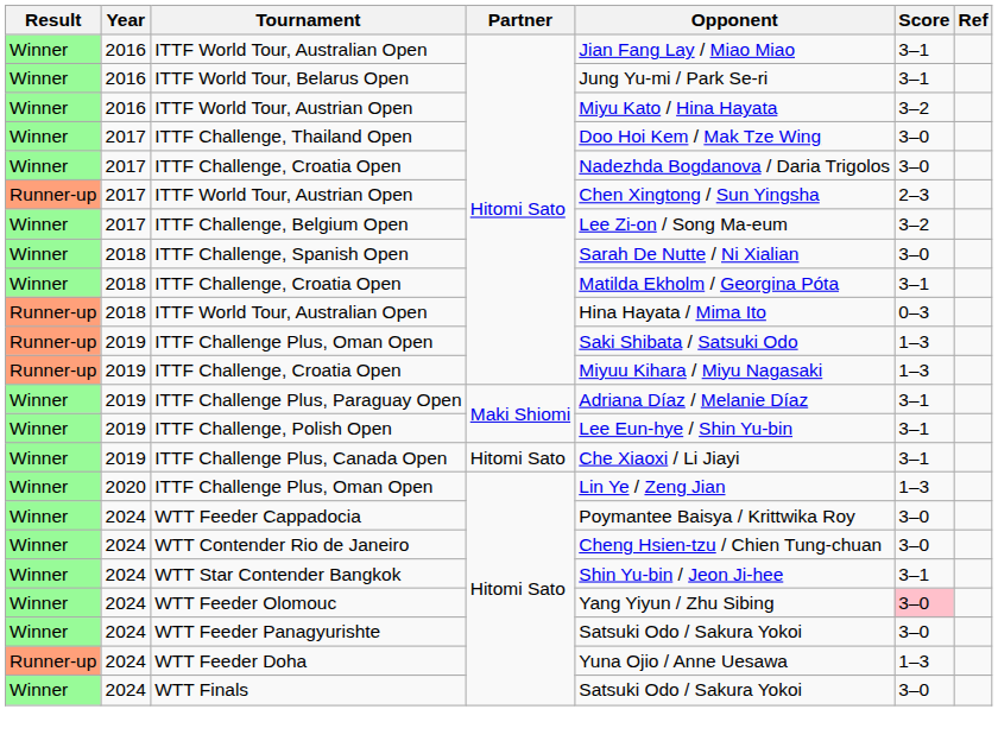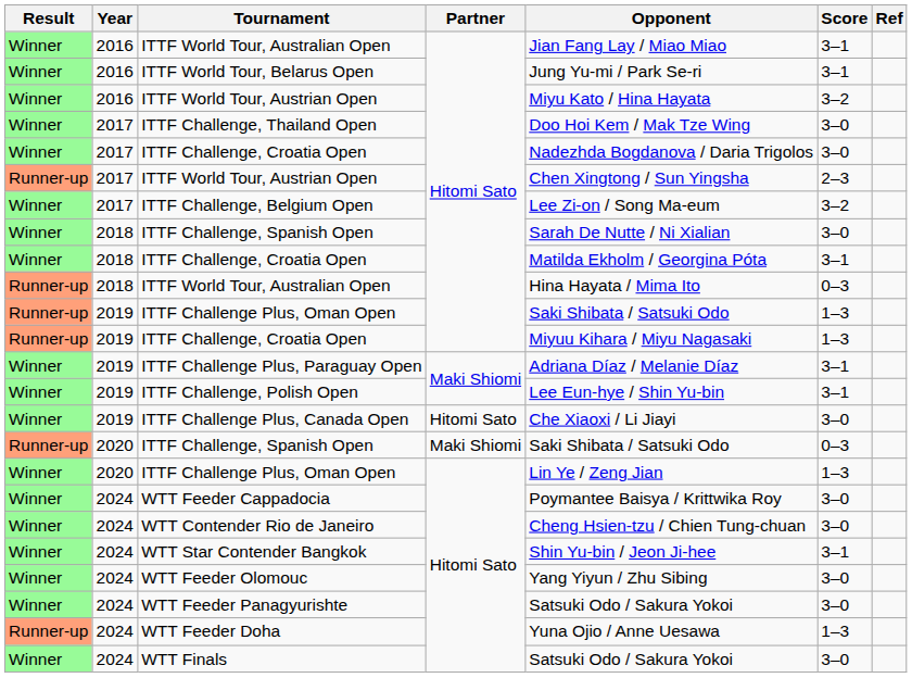 <table class="sortable wikitable" style="font-size: 95%;">
 <tr>
 <th>Result</th>
 <th class="unsortable">Year</th>
 <th>Tournament</th>
 <th>Partner</th>
 <th>Opponent</th>
 <th>Score</th>
 <th class="unsortable">Ref</th>
 </tr>
 <tr>
 <td style="background: #98fb98;">Winner</td>
 <td>2016</td>
 <td>ITTF World Tour, Australian Open</td>
 <td rowspan=12><a href='#'>Hitomi Sato</a></td>
 <td> <a href='#'>Jian Fang Lay</a> / <a href='#'>Miao Miao</a></td>
 <td>3–1</td>
 <td></td>
 </tr>
 <tr>
 <td style="background: #98fb98;">Winner</td>
 <td>2016</td>
 <td>ITTF World Tour, Belarus Open</td>
 <td> Jung Yu-mi / Park Se-ri</td>
 <td>3–1</td>
 <td></td>
 </tr>
 <tr>
 <td style="background: #98fb98;">Winner</td>
 <td>2016</td>
 <td>ITTF World Tour, Austrian Open</td>
 <td> <a href='#'>Miyu Kato</a> / <a href='#'>Hina Hayata</a></td>
 <td>3–2</td>
 <td></td>
 </tr>
 <tr>
 <td style="background: #98fb98;">Winner</td>
 <td>2017</td>
 <td>ITTF Challenge, Thailand Open</td>
 <td> <a href='#'>Doo Hoi Kem</a> / <a href='#'>Mak Tze Wing</a></td>
 <td>3–0</td>
 <td></td>
 </tr>
 <tr>
 <td style="background: #98fb98;">Winner</td>
 <td>2017</td>
 <td>ITTF Challenge, Croatia Open</td>
 <td> <a href='#'>Nadezhda Bogdanova</a> / Daria Trigolos</td>
 <td>3–0</td>
 <td></td>
 </tr>
 <tr>
 <td style="background: #ffa07a;">Runner-up</td>
 <td>2017</td>
 <td>ITTF World Tour, Austrian Open</td>
 <td> <a href='#'>Chen Xingtong</a> / <a href='#'>Sun Yingsha</a></td>
 <td>2–3</td>
 <td></td>
 </tr>
 <tr>
 <td style="background: #98fb98;">Winner</td>
 <td>2017</td>
 <td>ITTF Challenge, Belgium Open</td>
 <td> <a href='#'>Lee Zi-on</a> / Song Ma-eum</td>
 <td>3–2</td>
 <td></td>
 </tr>
 <tr>
 <td style="background: #98fb98;">Winner</td>
 <td>2018</td>
 <td>ITTF Challenge, Spanish Open</td>
 <td> <a href='#'>Sarah De Nutte</a> / <a href='#'>Ni Xialian</a></td>
 <td>3–0</td>
 <td></td>
 </tr>
 <tr>
 <td style="background: #98fb98;">Winner</td>
 <td>2018</td>
 <td>ITTF Challenge, Croatia Open</td>
 <td> <a href='#'>Matilda Ekholm</a> /  <a href='#'>Georgina Póta</a></td>
 <td>3–1</td>
 <td></td>
 </tr>
 <tr>
 <td style="background: #ffa07a;">Runner-up</td>
 <td>2018</td>
 <td>ITTF World Tour, Australian Open</td>
 <td> Hina Hayata / <a href='#'>Mima Ito</a></td>
 <td>0–3</td>
 <td></td>
 </tr>
 <tr>
 <td style="background: #ffa07a;">Runner-up</td>
 <td>2019</td>
 <td>ITTF Challenge Plus, Oman Open</td>
 <td> <a href='#'>Saki Shibata</a> / <a href='#'>Satsuki Odo</a></td>
 <td>1–3</td>
 <td></td>
 </tr>
 <tr>
 <td style="background: #ffa07a;">Runner-up</td>
 <td>2019</td>
 <td>ITTF Challenge, Croatia Open</td>
 <td> <a href='#'>Miyuu Kihara</a> / <a href='#'>Miyu Nagasaki</a></td>
 <td>1–3</td>
 <td></td>
 </tr>
 <tr>
 <td style="background: #98fb98;">Winner</td>
 <td>2019</td>
 <td>ITTF Challenge Plus, Paraguay Open</td>
 <td rowspan=2><a href='#'>Maki Shiomi</a></td>
 <td> <a href='#'>Adriana Díaz</a> / <a href='#'>Melanie Díaz</a></td>
 <td>3–1</td>
 <td></td>
 </tr>
 <tr>
 <td style="background: #98fb98;">Winner</td>
 <td>2019</td>
 <td>ITTF Challenge, Polish Open</td>
 <td> <a href='#'>Lee Eun-hye</a> / <a href='#'>Shin Yu-bin</a></td>
 <td>3–1</td>
 <td></td>
 </tr>
 <tr>
 <td style="background: #98fb98;">Winner</td>
 <td>2019</td>
 <td>ITTF Challenge Plus, Canada Open</td>
 <td>Hitomi Sato</td>
 <td> <a href='#'>Che Xiaoxi</a> / Li Jiayi</td>
-<td>3–1</td>
+<td>3–0</td>
+<td></td>
+</tr>
+<tr>
+<td style="background: #ffa07a;">Runner-up</td>
+<td>2020</td>
+<td>ITTF Challenge, Spanish Open</td>
+<td>Maki Shiomi</td>
+<td> Saki Shibata / Satsuki Odo</td>
+<td>0–3</td>
 <td></td>
 </tr>
 <tr>
 <td style="background: #98fb98;">Winner</td>
 <td>2020</td>
 <td>ITTF Challenge Plus, Oman Open</td>
 <td rowspan="8">Hitomi Sato</td>
 <td> <a href='#'>Lin Ye</a> / <a href='#'>Zeng Jian</a></td>
 <td>1–3</td>
 <td></td>
 </tr>
 <tr>
 <td style="background: #98fb98;">Winner</td>
 <td>2024</td>
 <td>WTT Feeder Cappadocia</td>
 <td> Poymantee Baisya / Krittwika Roy</td>
 <td>3–0</td>
 <td></td>
 </tr>
 <tr>
 <td style="background: #98fb98;">Winner</td>
 <td>2024</td>
 <td>WTT Contender Rio de Janeiro</td>
 <td> <a href='#'>Cheng Hsien-tzu</a> / Chien Tung-chuan</td>
 <td>3–0</td>
 <td></td>
 </tr>
 <tr>
 <td style="background: #98fb98;">Winner</td>
 <td>2024</td>
 <td>WTT Star Contender Bangkok</td>
 <td> <a href='#'>Shin Yu-bin</a> / <a href='#'>Jeon Ji-hee</a></td>
 <td>3–1</td>
 <td></td>
 </tr>
 <tr>
 <td style="background: #98fb98;">Winner</td>
 <td>2024</td>
 <td>WTT Feeder Olomouc</td>
 <td> Yang Yiyun / Zhu Sibing</td>
-<td style="background: pink;">3–0</td>
+<td>3–0</td>
 <td></td>
 </tr>
 <tr>
 <td style="background: #98fb98;">Winner</td>
 <td>2024</td>
 <td>WTT Feeder Panagyurishte</td>
 <td> Satsuki Odo / Sakura Yokoi</td>
 <td>3–0</td>
 <td></td>
 </tr>
 <tr>
 <td style="background: #ffa07a;">Runner-up</td>
 <td>2024</td>
 <td>WTT Feeder Doha</td>
 <td> Yuna Ojio / Anne Uesawa</td>
 <td>1–3</td>
 <td></td>
 </tr>
 <tr>
 <td style="background: #98fb98;">Winner</td>
 <td>2024</td>
 <td>WTT Finals</td>
 <td> Satsuki Odo / Sakura Yokoi</td>
 <td>3–0</td>
 <td></td>
 </tr>
 </table>
